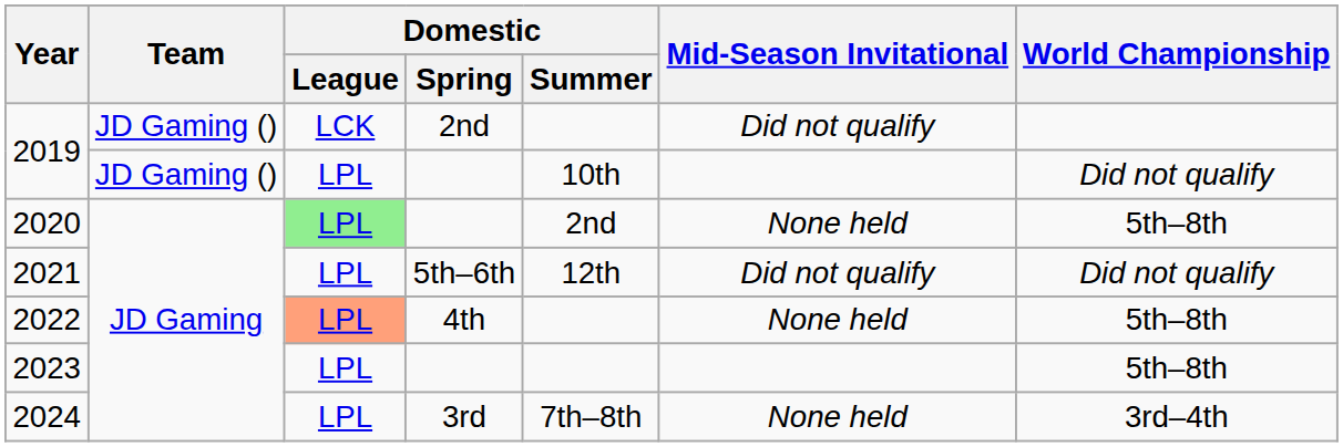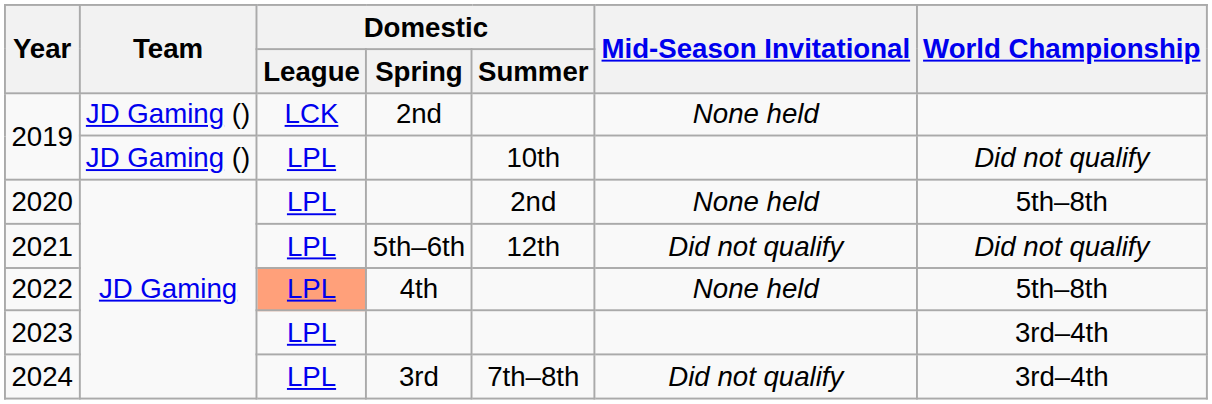 <table class="wikitable" style="font-size:90%; text-align:center;">
 <tr style="background:#f0f6ff;">
 <th rowspan=2>Year</th>
 <th rowspan=2>Team</th>
 <th colspan=3>Domestic</th>
 <th rowspan=2><a href='#'>Mid-Season Invitational</a></th>
 <th rowspan=2><a href='#'>World Championship</a></th>
 </tr>
 <tr>
 <th>League</th>
 <th>Spring</th>
 <th>Summer</th>
 </tr>
 <tr>
 <td rowspan="2">2019</td>
 <td><a href='#'>JD Gaming</a> (<em></em>)</td>
 <td><a href='#'>LCK</a></td>
 <td>2nd</td>
 <td></td>
-<td><em>Did not qualify</em></td>
+<td><em>None held</em></td>
 <td></td>
 </tr>
 <tr>
 <td><a href='#'>JD Gaming</a> (<em></em>)</td>
 <td><a href='#'>LPL</a></td>
 <td></td>
 <td>10th</td>
 <td></td>
 <td><em>Did not qualify</em></td>
 </tr>
 <tr>
 <td>2020</td>
 <td rowspan="5"><a href='#'>JD Gaming</a></td>
-<td style="background: lightgreen;"><a href='#'>LPL</a></td>
+<td><a href='#'>LPL</a></td>
 <td></td>
 <td>2nd</td>
 <td><em>None held</em></td>
 <td>5th–8th</td>
 </tr>
 <tr>
 <td>2021</td>
 <td><a href='#'>LPL</a></td>
 <td>5th–6th</td>
 <td>12th</td>
 <td><em>Did not qualify</em></td>
 <td><em>Did not qualify</em></td>
 </tr>
 <tr>
 <td>2022</td>
 <td style="background: lightsalmon;"><a href='#'>LPL</a></td>
 <td>4th</td>
 <td></td>
 <td><em>None held</em></td>
 <td>5th–8th</td>
 </tr>
 <tr>
 <td>2023</td>
 <td><a href='#'>LPL</a></td>
 <td></td>
 <td></td>
 <td></td>
-<td>5th–8th</td>
+<td>3rd–4th</td>
 </tr>
 <tr>
 <td>2024</td>
 <td><a href='#'>LPL</a></td>
 <td>3rd</td>
 <td>7th–8th</td>
-<td><em>None held</em></td>
+<td><em>Did not qualify</em></td>
 <td>3rd–4th</td>
 </tr>
 </table>
